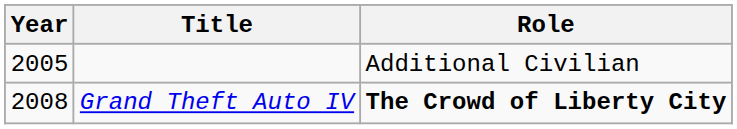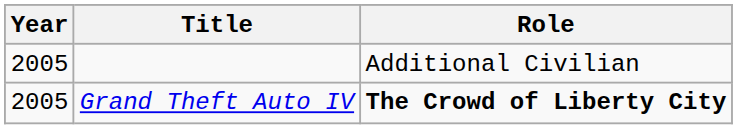 <table class="wikitable sortable">
 <tr>
 <th>Year</th>
 <th>Title</th>
 <th class="unsortable">Role</th>
 </tr>
 <tr>
 <td>2005</td>
 <td><em></em></td>
 <td>Additional Civilian</td>
 </tr>
 <tr>
-<td>2008</td>
+<td>2005</td>
 <td><em><a href='#'>Grand Theft Auto IV</a></em></td>
 <td><strong>The Crowd of Liberty City</strong></td>
 </tr>
 </table>
